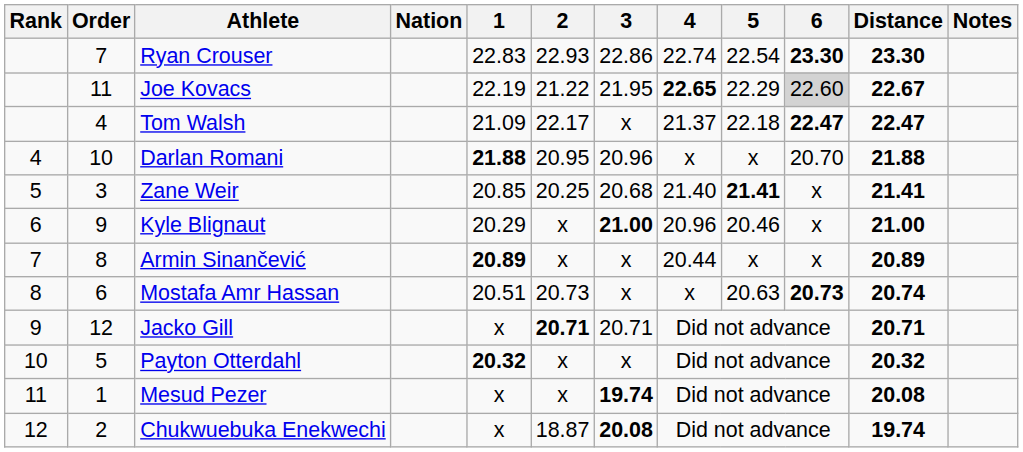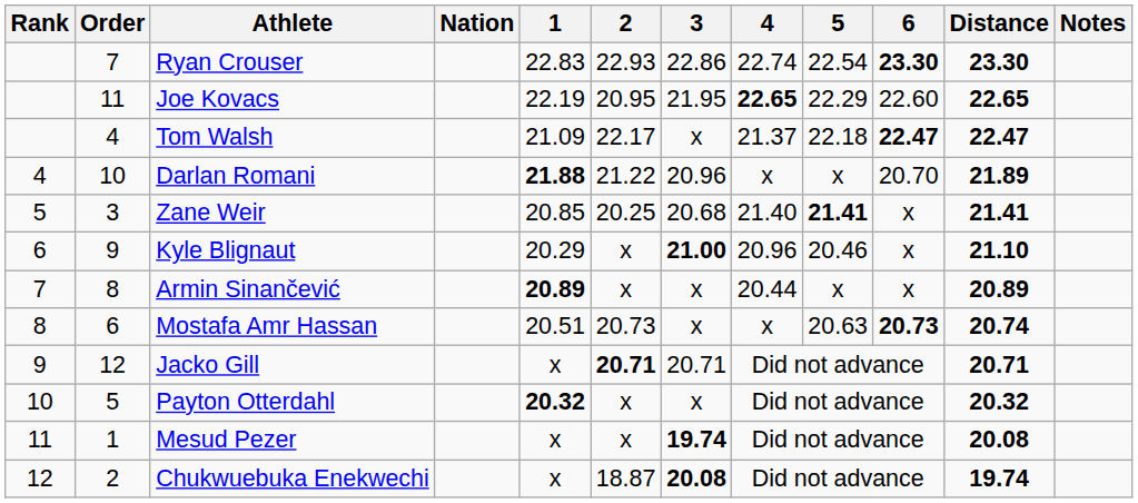 <table class="wikitable sortable" style="text-align:center;">
 <tr>
 <th>Rank</th>
 <th>Order</th>
 <th>Athlete</th>
 <th>Nation</th>
 <th>1</th>
 <th>2</th>
 <th>3</th>
 <th>4</th>
 <th>5</th>
 <th>6</th>
 <th>Distance</th>
 <th>Notes</th>
 </tr>
 <tr>
 <td></td>
 <td>7</td>
 <td align="left"><a href='#'>Ryan Crouser</a></td>
 <td align="left"></td>
 <td>22.83</td>
 <td>22.93</td>
 <td>22.86</td>
 <td>22.74</td>
 <td>22.54</td>
 <td><strong>23.30</strong></td>
 <td><strong>23.30</strong></td>
 <td></td>
 </tr>
 <tr>
 <td></td>
 <td>11</td>
 <td align="left"><a href='#'>Joe Kovacs</a></td>
 <td align="left"></td>
 <td>22.19</td>
-<td>21.22</td>
+<td>20.95</td>
 <td>21.95</td>
 <td><strong>22.65</strong></td>
 <td>22.29</td>
-<td style="background: lightgrey;">22.60</td>
-<td><strong>22.67</strong></td>
+<td>22.60</td>
+<td><strong>22.65</strong></td>
 <td></td>
 </tr>
 <tr>
 <td></td>
 <td>4</td>
 <td align="left"><a href='#'>Tom Walsh</a></td>
 <td align="left"></td>
 <td>21.09</td>
 <td>22.17</td>
 <td>x</td>
 <td>21.37</td>
 <td>22.18</td>
 <td><strong>22.47</strong></td>
 <td><strong>22.47</strong></td>
 <td></td>
 </tr>
 <tr>
 <td>4</td>
 <td>10</td>
 <td align="left"><a href='#'>Darlan Romani</a></td>
 <td align="left"></td>
 <td><strong>21.88</strong></td>
-<td>20.95</td>
+<td>21.22</td>
 <td>20.96</td>
 <td>x</td>
 <td>x</td>
 <td>20.70</td>
-<td><strong>21.88</strong></td>
+<td><strong>21.89</strong></td>
 <td></td>
 </tr>
 <tr>
 <td>5</td>
 <td>3</td>
 <td align="left"><a href='#'>Zane Weir</a></td>
 <td align="left"></td>
 <td>20.85</td>
 <td>20.25</td>
 <td>20.68</td>
 <td>21.40</td>
 <td><strong>21.41</strong></td>
 <td>x</td>
 <td><strong>21.41</strong></td>
 <td></td>
 </tr>
 <tr>
 <td>6</td>
 <td>9</td>
 <td align="left"><a href='#'>Kyle Blignaut</a></td>
 <td align="left"></td>
 <td>20.29</td>
 <td>x</td>
 <td><strong>21.00</strong></td>
 <td>20.96</td>
 <td>20.46</td>
 <td>x</td>
-<td><strong>21.00</strong></td>
+<td><strong>21.10</strong></td>
 <td></td>
 </tr>
 <tr>
 <td>7</td>
 <td>8</td>
 <td align="left"><a href='#'>Armin Sinančević</a></td>
 <td align="left"></td>
 <td><strong>20.89</strong></td>
 <td>x</td>
 <td>x</td>
 <td>20.44</td>
 <td>x</td>
 <td>x</td>
 <td><strong>20.89</strong></td>
 <td></td>
 </tr>
 <tr>
 <td>8</td>
 <td>6</td>
 <td align="left"><a href='#'>Mostafa Amr Hassan</a></td>
 <td align="left"></td>
 <td>20.51</td>
 <td>20.73</td>
 <td>x</td>
 <td>x</td>
 <td>20.63</td>
 <td><strong>20.73</strong></td>
 <td><strong>20.74</strong></td>
 <td></td>
 </tr>
 <tr>
 <td>9</td>
 <td>12</td>
 <td align="left"><a href='#'>Jacko Gill</a></td>
 <td align="left"></td>
 <td>x</td>
 <td><strong>20.71</strong></td>
 <td>20.71</td>
 <td colspan="3">Did not advance</td>
 <td><strong>20.71</strong></td>
 <td></td>
 </tr>
 <tr>
 <td>10</td>
 <td>5</td>
 <td align="left"><a href='#'>Payton Otterdahl</a></td>
 <td align="left"></td>
 <td><strong>20.32</strong></td>
 <td>x</td>
 <td>x</td>
 <td colspan="3">Did not advance</td>
 <td><strong>20.32</strong></td>
 <td></td>
 </tr>
 <tr>
 <td>11</td>
 <td>1</td>
 <td align="left"><a href='#'>Mesud Pezer</a></td>
 <td align="left"></td>
 <td>x</td>
 <td>x</td>
 <td><strong>19.74</strong></td>
 <td colspan="3">Did not advance</td>
 <td><strong>20.08</strong></td>
 <td></td>
 </tr>
 <tr>
 <td>12</td>
 <td>2</td>
 <td align="left"><a href='#'>Chukwuebuka Enekwechi</a></td>
 <td align="left"></td>
 <td>x</td>
 <td>18.87</td>
 <td><strong>20.08</strong></td>
 <td colspan="3">Did not advance</td>
 <td><strong>19.74</strong></td>
 <td></td>
 </tr>
 </table>
